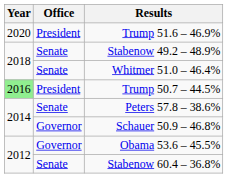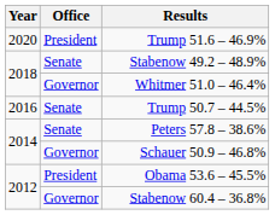 <table class=wikitable>
 <tr>
 <th width="30">Year</th>
 <th width="60">Office</th>
 <th width="180">Results</th>
 </tr>
 <tr>
 <td>2020</td>
 <td><a href='#'>President</a></td>
 <td align="right" ><a href='#'>Trump</a> 51.6 – 46.9%</td>
 </tr>
 <tr>
 <td rowspan="2">2018</td>
 <td><a href='#'>Senate</a></td>
 <td align="right" ><a href='#'>Stabenow</a> 49.2 – 48.9%</td>
 </tr>
 <tr>
-<td><a href='#'>Senate</a></td>
+<td><a href='#'>Governor</a></td>
 <td align="right" ><a href='#'>Whitmer</a> 51.0 – 46.4%</td>
 </tr>
 <tr>
-<td style="background: lightgreen;">2016</td>
-<td><a href='#'>President</a></td>
+<td>2016</td>
+<td><a href='#'>Senate</a></td>
 <td align="right" ><a href='#'>Trump</a> 50.7 – 44.5%</td>
 </tr>
 <tr>
 <td rowspan="2">2014</td>
 <td><a href='#'>Senate</a></td>
 <td align="right" ><a href='#'>Peters</a> 57.8 – 38.6%</td>
 </tr>
 <tr>
 <td><a href='#'>Governor</a></td>
 <td align="right" ><a href='#'>Schauer</a> 50.9 – 46.8%</td>
 </tr>
 <tr>
 <td rowspan="2">2012</td>
-<td><a href='#'>Governor</a></td>
+<td><a href='#'>President</a></td>
 <td align="right" ><a href='#'>Obama</a> 53.6 – 45.5%</td>
 </tr>
 <tr>
-<td><a href='#'>Senate</a></td>
+<td><a href='#'>Governor</a></td>
 <td align="right" ><a href='#'>Stabenow</a> 60.4 – 36.8%</td>
 </tr>
 </table>
